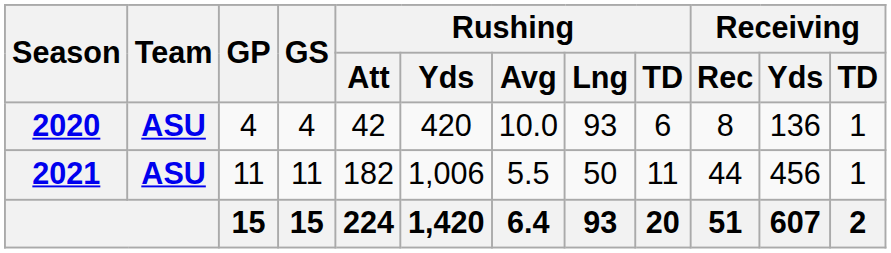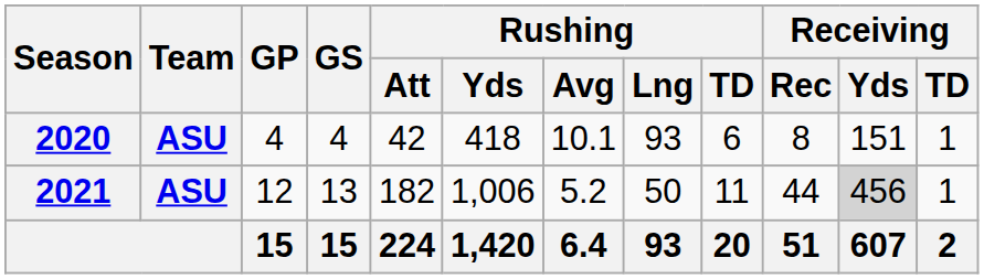 <table class="wikitable" style="text-align:center;">
 <tr>
 <th rowspan="2">Season</th>
 <th rowspan="2">Team</th>
 <th rowspan="2">GP</th>
 <th rowspan="2">GS</th>
 <th colspan="5">Rushing</th>
 <th colspan="3">Receiving</th>
 </tr>
 <tr>
 <th>Att</th>
 <th>Yds</th>
 <th>Avg</th>
 <th>Lng</th>
 <th>TD</th>
 <th>Rec</th>
 <th>Yds</th>
 <th>TD</th>
 </tr>
 <tr>
 <th><a href='#'>2020</a></th>
 <th><a href='#'>ASU</a></th>
 <td>4</td>
 <td>4</td>
 <td>42</td>
-<td>420</td>
-<td>10.0</td>
+<td>418</td>
+<td>10.1</td>
 <td>93</td>
 <td>6</td>
 <td>8</td>
-<td>136</td>
+<td>151</td>
 <td>1</td>
 </tr>
 <tr>
 <th><a href='#'>2021</a></th>
 <th><a href='#'>ASU</a></th>
-<td>11</td>
-<td>11</td>
+<td>12</td>
+<td>13</td>
 <td>182</td>
 <td>1,006</td>
-<td>5.5</td>
+<td>5.2</td>
 <td>50</td>
 <td>11</td>
 <td>44</td>
-<td>456</td>
+<td style="background: lightgrey;">456</td>
 <td>1</td>
 </tr>
 <tr>
 <th colspan="2"></th>
 <th>15</th>
 <th>15</th>
 <th>224</th>
 <th>1,420</th>
 <th>6.4</th>
 <th>93</th>
 <th>20</th>
 <th>51</th>
 <th>607</th>
 <th>2</th>
 </tr>
 </table>
